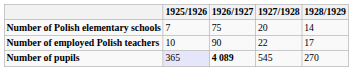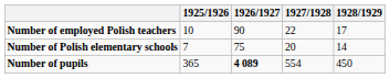 <table class="wikitable floatright">
 <tr>
 <th></th>
 <th>1925/1926</th>
 <th>1926/1927</th>
 <th>1927/1928</th>
 <th>1928/1929</th>
 </tr>
 <tr>
+<td><strong>Number of employed Polish teachers</strong></td>
+<td>10</td>
+<td>90</td>
+<td>22</td>
+<td>17</td>
+</tr>
+<tr>
 <td><strong>Number of Polish elementary schools</strong></td>
 <td>7</td>
 <td>75</td>
 <td>20</td>
 <td>14</td>
 </tr>
 <tr>
-<td><strong>Number of employed Polish teachers</strong></td>
-<td>10</td>
-<td>90</td>
-<td>22</td>
-<td>17</td>
-</tr>
-<tr>
 <td><strong>Number of pupils</strong></td>
-<td style="background: lavender;">365</td>
+<td>365</td>
 <td><strong>4 089</strong></td>
-<td>545</td>
-<td>270</td>
+<td>554</td>
+<td>450</td>
 </tr>
 </table>
